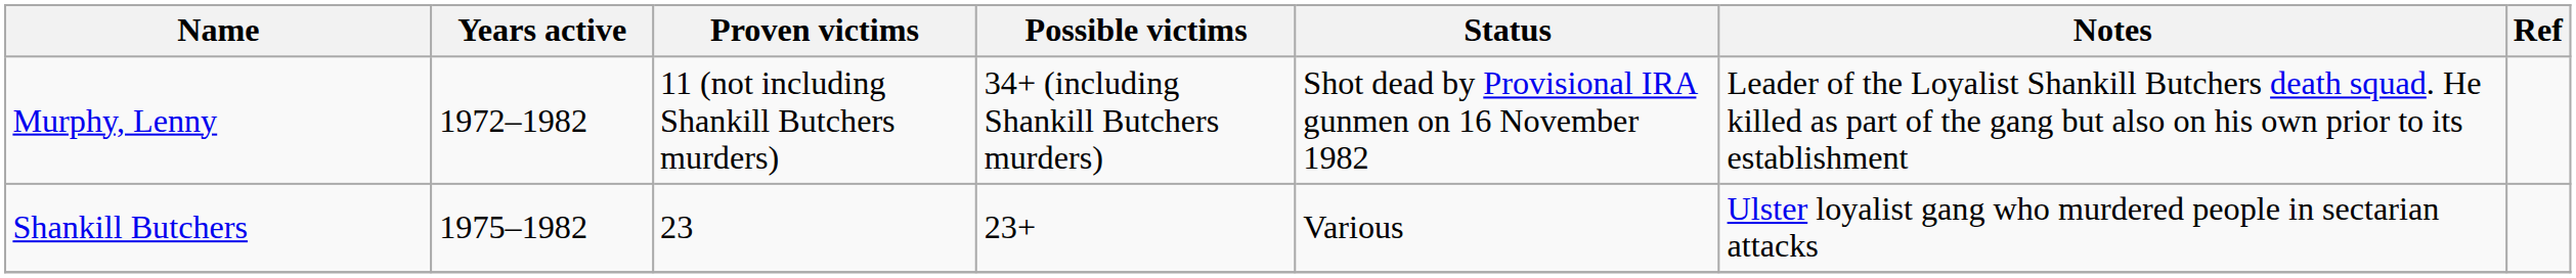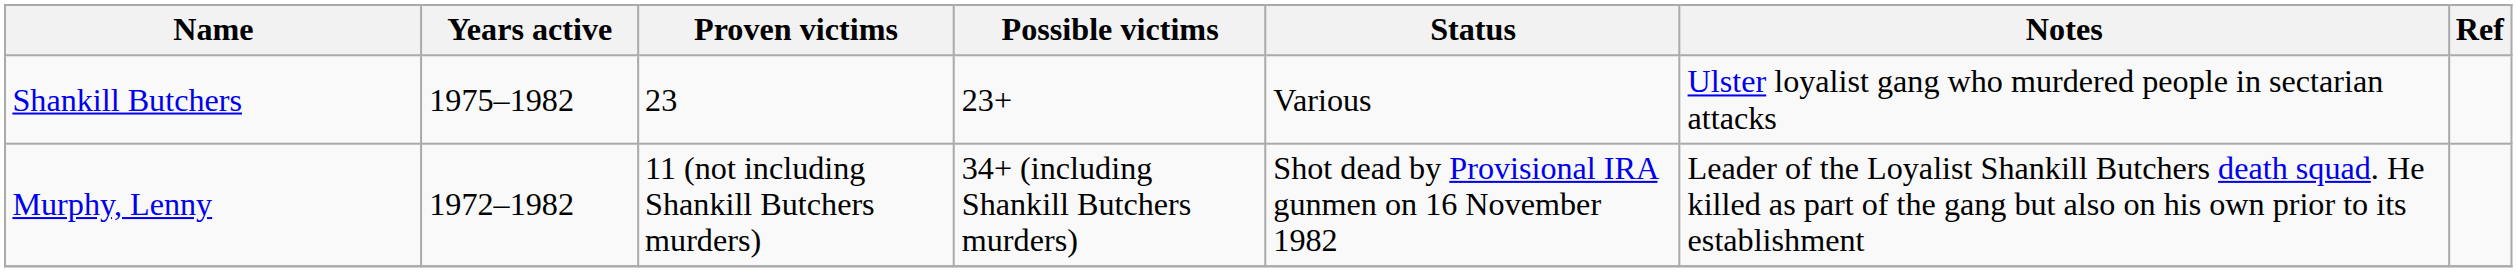 <table class="wikitable sortable">
 <tr>
 <th width="200px">Name</th>
 <th width="100px">Years active</th>
 <th data-sort-type="number">Proven victims</th>
 <th data-sort-type="number">Possible victims</th>
 <th>Status</th>
 <th>Notes</th>
 <th>Ref</th>
 </tr>
 <tr>
+<td><a href='#'>Shankill Butchers</a></td>
+<td>1975–1982</td>
+<td>23</td>
+<td>23+</td>
+<td>Various</td>
+<td><a href='#'>Ulster</a> loyalist gang who murdered people in sectarian attacks</td>
+<td></td>
+</tr>
+<tr>
 <td><a href='#'>Murphy, Lenny</a></td>
 <td>1972–1982</td>
 <td>11 (not including Shankill Butchers murders)</td>
 <td>34+ (including Shankill Butchers murders)</td>
 <td>Shot dead by <a href='#'>Provisional IRA</a> gunmen on 16 November 1982</td>
 <td>Leader of the Loyalist Shankill Butchers <a href='#'>death squad</a>. He killed as part of the gang but also on his own prior to its establishment</td>
 <td></td>
 </tr>
 <tr>
-<td><a href='#'>Shankill Butchers</a></td>
-<td>1975–1982</td>
-<td>23</td>
-<td>23+</td>
-<td>Various</td>
-<td><a href='#'>Ulster</a> loyalist gang who murdered people in sectarian attacks</td>
-<td></td>
-</tr>
-<tr>
 </tr>
 </table>
